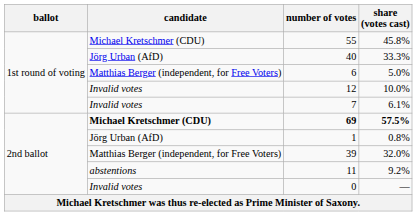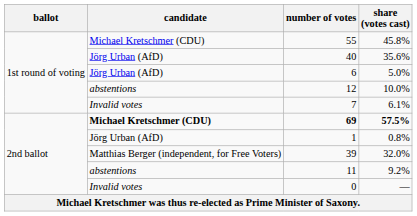 <table class="wikitable">
 <tr>
 <th>ballot</th>
 <th>candidate</th>
 <th>number of votes</th>
 <th>share<br>(votes cast)</th>
 </tr>
 <tr>
 <td rowspan="5">1st round of voting</td>
 <td><a href='#'>Michael Kretschmer</a> (CDU)</td>
 <td style="text-align:right">55</td>
 <td align="right">45.8%</td>
 </tr>
 <tr>
 <td><a href='#'>Jörg Urban</a> (AfD)</td>
 <td style="text-align:right">40</td>
-<td align="right">33.3%</td>
+<td align="right">35.6%</td>
 </tr>
 <tr>
-<td><a href='#'>Matthias Berger</a> (independent, for <a href='#'>Free Voters</a>)</td>
+<td><a href='#'>Jörg Urban</a> (AfD)</td>
 <td style="text-align:right">6</td>
 <td align="right">5.0%</td>
 </tr>
 <tr>
-<td><em>Invalid votes</em></td>
+<td><em>abstentions</em></td>
 <td style="text-align:right">12</td>
 <td align="right">10.0%</td>
 </tr>
 <tr>
 <td><em>Invalid votes</em></td>
 <td style="text-align:right">7</td>
 <td align="right">6.1%</td>
 </tr>
 <tr>
 <td rowspan="5">2nd ballot</td>
 <td><strong>Michael Kretschmer (CDU)</strong></td>
 <td style="text-align:right"><strong>69</strong></td>
 <td align="right"><strong>57.5%</strong></td>
 </tr>
 <tr>
 <td>Jörg Urban (AfD)</td>
 <td style="text-align:right">1</td>
 <td align="right">0.8%</td>
 </tr>
 <tr>
 <td>Matthias Berger (independent, for Free Voters)</td>
 <td style="text-align:right">39</td>
 <td align="right">32.0%</td>
 </tr>
 <tr>
 <td><em>abstentions</em></td>
 <td style="text-align:right">11</td>
 <td align="right">9.2%</td>
 </tr>
 <tr>
 <td><em>Invalid votes</em></td>
 <td style="text-align:right">0</td>
 <td align="right">—</td>
 </tr>
 <tr>
 <th colspan="4" align="center">Michael Kretschmer was thus re-elected as Prime Minister of Saxony.</th>
 </tr>
 </table>
